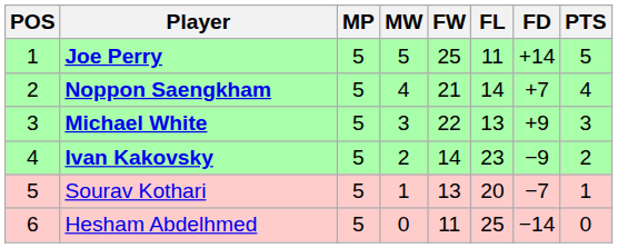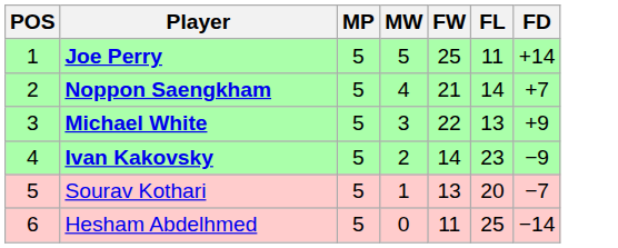 <table class="wikitable" style="text-align: center;">
 <tr>
 <th width=25>POS</th>
 <th width=200>Player</th>
 <th width=25>MP</th>
 <th width=25>MW</th>
 <th width=25>FW</th>
 <th width=25>FL</th>
 <th width=25>FD</th>
-<th width=25>PTS</th>
 </tr>
 <tr style="background:#aaffaa;">
 <td>1</td>
 <td style="text-align:left;"> <strong><a href='#'>Joe Perry</a></strong></td>
 <td>5</td>
 <td>5</td>
 <td>25</td>
 <td>11</td>
 <td>+14</td>
-<td>5</td>
 </tr>
 <tr style="background:#aaffaa;">
 <td>2</td>
 <td style="text-align:left;"> <strong><a href='#'>Noppon Saengkham</a></strong></td>
 <td>5</td>
 <td>4</td>
 <td>21</td>
 <td>14</td>
 <td>+7</td>
-<td>4</td>
 </tr>
 <tr style="background:#aaffaa;">
 <td>3</td>
 <td style="text-align:left;"> <strong><a href='#'>Michael White</a></strong></td>
 <td>5</td>
 <td>3</td>
 <td>22</td>
 <td>13</td>
 <td>+9</td>
-<td>3</td>
 </tr>
 <tr style="background:#aaffaa;">
 <td>4</td>
 <td style="text-align:left;"> <strong><a href='#'>Ivan Kakovsky</a></strong></td>
 <td>5</td>
 <td>2</td>
 <td>14</td>
 <td>23</td>
 <td>−9</td>
-<td>2</td>
 </tr>
 <tr style="background:#fcc;">
 <td>5</td>
 <td style="text-align:left;"> <a href='#'>Sourav Kothari</a></td>
 <td>5</td>
 <td>1</td>
 <td>13</td>
 <td>20</td>
 <td>−7</td>
-<td>1</td>
 </tr>
 <tr style="background:#fcc;">
 <td>6</td>
 <td style="text-align:left;"> <a href='#'>Hesham Abdelhmed</a></td>
 <td>5</td>
 <td>0</td>
 <td>11</td>
 <td>25</td>
 <td>−14</td>
-<td>0</td>
 </tr>
 </table>
